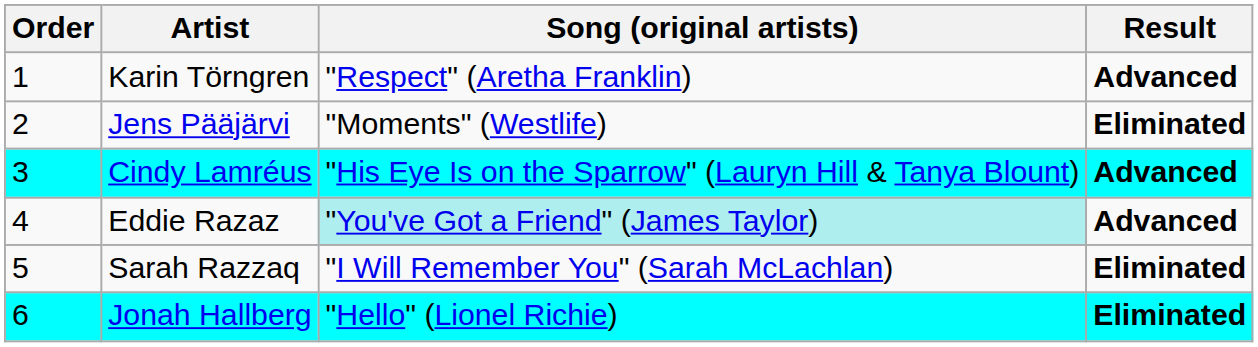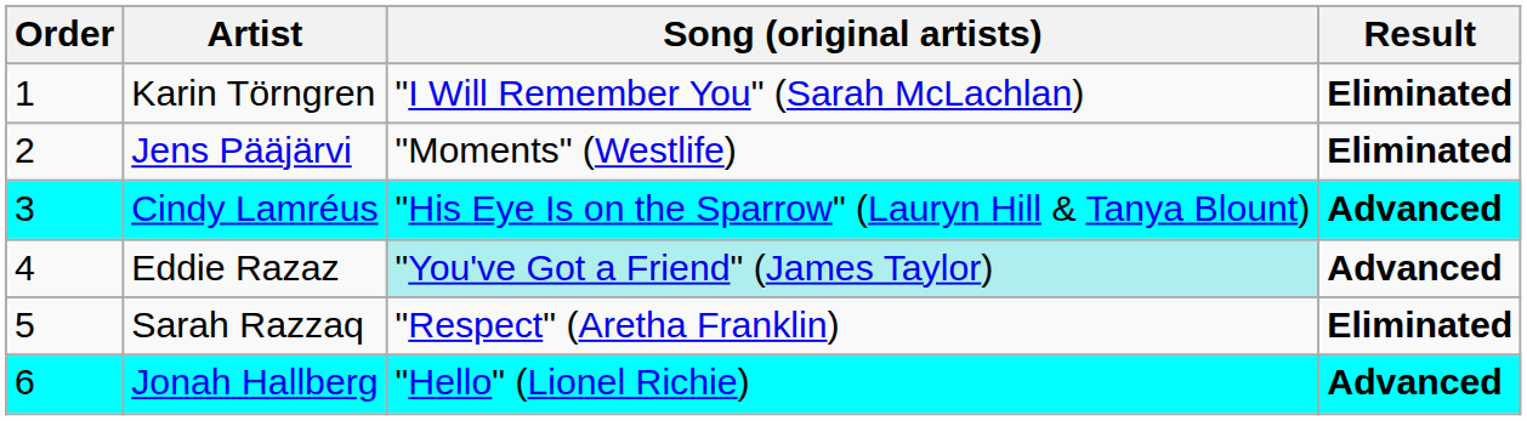 <table class=wikitable>
 <tr>
 <th>Order</th>
 <th>Artist</th>
 <th>Song (original artists)</th>
 <th>Result</th>
 </tr>
 <tr>
 <td>1</td>
 <td>Karin Törngren</td>
-<td>"<a href='#'>Respect</a>" (<a href='#'>Aretha Franklin</a>)</td>
-<td><strong>Advanced</strong></td>
+<td>"<a href='#'>I Will Remember You</a>" (<a href='#'>Sarah McLachlan</a>)</td>
+<td><strong>Eliminated</strong></td>
 </tr>
 <tr>
 <td>2</td>
 <td><a href='#'>Jens Pääjärvi</a></td>
 <td>"Moments" (<a href='#'>Westlife</a>)</td>
 <td><strong>Eliminated</strong></td>
 </tr>
 <tr style="background:cyan;">
 <td>3</td>
 <td><a href='#'>Cindy Lamréus</a></td>
 <td>"<a href='#'>His Eye Is on the Sparrow</a>" (<a href='#'>Lauryn Hill</a> & <a href='#'>Tanya Blount</a>)</td>
 <td><strong>Advanced</strong></td>
 </tr>
 <tr>
 <td>4</td>
 <td>Eddie Razaz</td>
 <td style="background: paleturquoise;">"<a href='#'>You've Got a Friend</a>" (<a href='#'>James Taylor</a>)</td>
 <td><strong>Advanced</strong></td>
 </tr>
 <tr>
 <td>5</td>
 <td>Sarah Razzaq</td>
-<td>"<a href='#'>I Will Remember You</a>" (<a href='#'>Sarah McLachlan</a>)</td>
+<td>"<a href='#'>Respect</a>" (<a href='#'>Aretha Franklin</a>)</td>
 <td><strong>Eliminated</strong></td>
 </tr>
 <tr style="background:cyan;">
 <td>6</td>
 <td><a href='#'>Jonah Hallberg</a></td>
 <td>"<a href='#'>Hello</a>" (<a href='#'>Lionel Richie</a>)</td>
-<td><strong>Eliminated</strong></td>
+<td><strong>Advanced</strong></td>
 </tr>
 </table>
